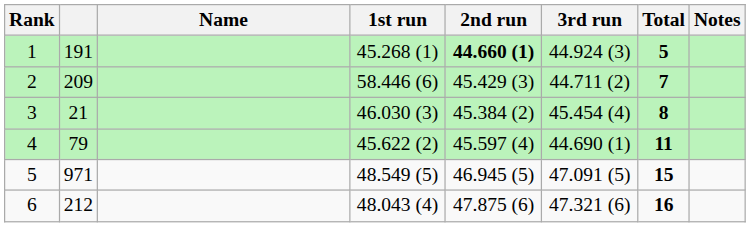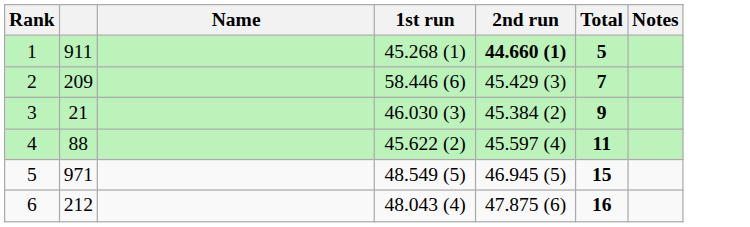 <table class="sortable wikitable" style="text-align:center;">
 <tr>
 <th width="30">Rank</th>
 <th width="20"></th>
 <th width="220">Name</th>
 <th width="75">1st run</th>
 <th width="75">2nd run</th>
-<th width="75">3rd run</th>
 <th width="30">Total</th>
 <th width="30">Notes</th>
 </tr>
 <tr bgcolor=#bbf3bb>
 <td>1</td>
-<td>191</td>
+<td>911</td>
 <td align="left"></td>
 <td>45.268 (1)</td>
 <td><strong>44.660 (1)</strong></td>
-<td>44.924 (3)</td>
 <td><strong>5</strong></td>
 <td></td>
 </tr>
 <tr bgcolor=#bbf3bb>
 <td>2</td>
 <td>209</td>
 <td align="left"></td>
 <td>58.446 (6)</td>
 <td>45.429 (3)</td>
-<td>44.711 (2)</td>
 <td><strong>7</strong></td>
 <td></td>
 </tr>
 <tr bgcolor=#bbf3bb>
 <td>3</td>
 <td>21</td>
 <td align="left"></td>
 <td>46.030 (3)</td>
 <td>45.384 (2)</td>
-<td>45.454 (4)</td>
-<td><strong>8</strong></td>
+<td><strong>9</strong></td>
 <td></td>
 </tr>
 <tr bgcolor=#bbf3bb>
 <td>4</td>
-<td>79</td>
+<td>88</td>
 <td align="left"></td>
 <td>45.622 (2)</td>
 <td>45.597 (4)</td>
-<td>44.690 (1)</td>
 <td><strong>11</strong></td>
 <td></td>
 </tr>
 <tr>
 <td>5</td>
 <td>971</td>
 <td align="left"></td>
 <td>48.549 (5)</td>
 <td>46.945 (5)</td>
-<td>47.091 (5)</td>
 <td><strong>15</strong></td>
 <td></td>
 </tr>
 <tr>
 <td>6</td>
 <td>212</td>
 <td align="left"></td>
 <td>48.043 (4)</td>
 <td>47.875 (6)</td>
-<td>47.321 (6)</td>
 <td><strong>16</strong></td>
 <td></td>
 </tr>
 </table>
